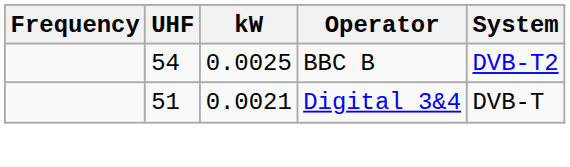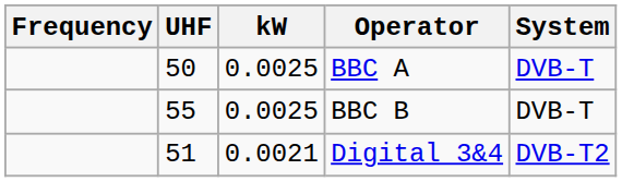 <table class="wikitable sortable">
 <tr>
 <th>Frequency</th>
 <th>UHF</th>
 <th>kW</th>
 <th>Operator</th>
 <th>System</th>
 </tr>
 <tr>
 <td></td>
-<td>54</td>
+<td>50</td>
+<td>0.0025</td>
+<td><a href='#'>BBC</a> A</td>
+<td><a href='#'>DVB-T</a></td>
+</tr>
+<tr>
+<td></td>
+<td>55</td>
 <td>0.0025</td>
 <td>BBC B</td>
-<td><a href='#'>DVB-T2</a></td>
+<td>DVB-T</td>
 </tr>
 <tr>
 <td></td>
 <td>51</td>
 <td>0.0021</td>
 <td><a href='#'>Digital 3&4</a></td>
-<td>DVB-T</td>
+<td><a href='#'>DVB-T2</a></td>
 </tr>
 </table>
